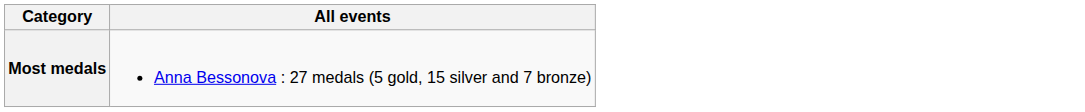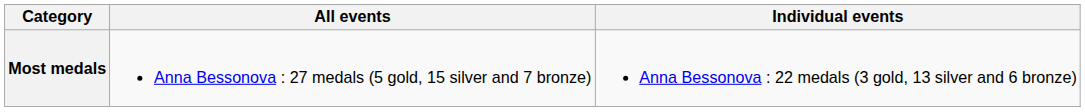 <table class="wikitable">
 <tr>
 <th>Category</th>
 <th>All events</th>
+<th>Individual events</th>
 </tr>
 <tr>
 <th>Most medals</th>
 <td><br><ul><li> <a href='#'>Anna Bessonova</a> : 27 medals (5 gold, 15 silver and 7 bronze)</li></ul></td>
+<td><br><ul><li> <a href='#'>Anna Bessonova</a> : 22 medals (3 gold, 13 silver and 6 bronze)</li></ul></td>
 </tr>
 </table>
